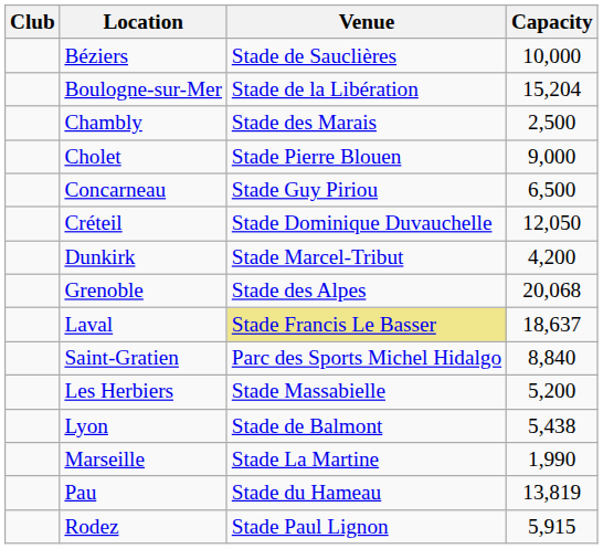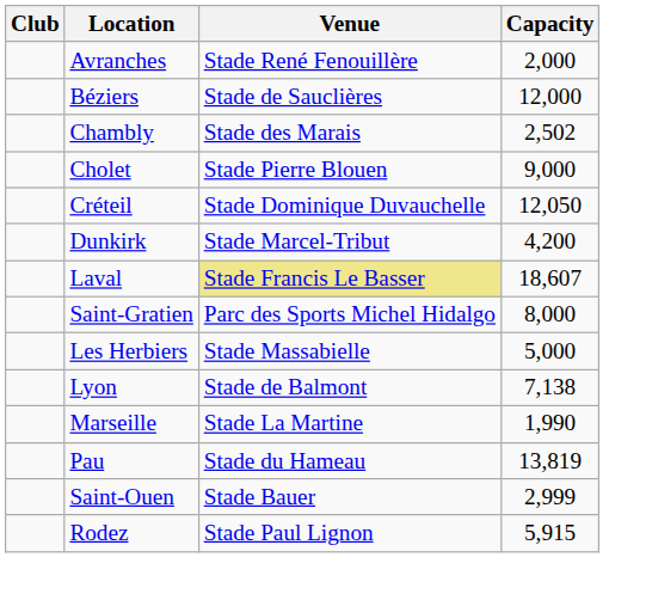 <table class="wikitable sortable">
 <tr>
 <th>Club</th>
 <th>Location</th>
 <th>Venue</th>
 <th>Capacity</th>
 </tr>
 <tr>
 <td></td>
-<td><a href='#'>Béziers</a></td>
-<td><a href='#'>Stade de Sauclières</a></td>
-<td align="center">10,000</td>
+<td><a href='#'>Avranches</a></td>
+<td><a href='#'>Stade René Fenouillère</a></td>
+<td align="center">2,000</td>
 </tr>
 <tr>
 <td></td>
-<td><a href='#'>Boulogne-sur-Mer</a></td>
-<td><a href='#'>Stade de la Libération</a></td>
-<td align="center">15,204</td>
+<td><a href='#'>Béziers</a></td>
+<td><a href='#'>Stade de Sauclières</a></td>
+<td align="center">12,000</td>
 </tr>
 <tr>
 <td></td>
 <td><a href='#'>Chambly</a></td>
 <td><a href='#'>Stade des Marais</a></td>
-<td align="center">2,500</td>
+<td align="center">2,502</td>
 </tr>
 <tr>
 <td></td>
 <td><a href='#'>Cholet</a></td>
 <td><a href='#'>Stade Pierre Blouen</a></td>
 <td align="center">9,000</td>
-</tr>
-<tr>
-<td></td>
-<td><a href='#'>Concarneau</a></td>
-<td><a href='#'>Stade Guy Piriou</a></td>
-<td align="center">6,500</td>
 </tr>
 <tr>
 <td></td>
 <td><a href='#'>Créteil</a></td>
 <td><a href='#'>Stade Dominique Duvauchelle</a></td>
 <td align="center">12,050</td>
 </tr>
 <tr>
 <td></td>
 <td><a href='#'>Dunkirk</a></td>
 <td><a href='#'>Stade Marcel-Tribut</a></td>
 <td align="center">4,200</td>
 </tr>
 <tr>
 <td></td>
-<td><a href='#'>Grenoble</a></td>
-<td><a href='#'>Stade des Alpes</a></td>
-<td align="center">20,068</td>
-</tr>
-<tr>
-<td></td>
 <td><a href='#'>Laval</a></td>
 <td style="background: khaki;"><a href='#'>Stade Francis Le Basser</a></td>
-<td align="center">18,637</td>
+<td align="center">18,607</td>
 </tr>
 <tr>
 <td></td>
 <td><a href='#'>Saint-Gratien</a></td>
 <td><a href='#'>Parc des Sports Michel Hidalgo</a></td>
-<td align="center">8,840</td>
+<td align="center">8,000</td>
 </tr>
 <tr>
 <td></td>
 <td><a href='#'>Les Herbiers</a></td>
 <td><a href='#'>Stade Massabielle</a></td>
-<td align="center">5,200</td>
+<td align="center">5,000</td>
 </tr>
 <tr>
 <td></td>
 <td><a href='#'>Lyon</a></td>
 <td><a href='#'>Stade de Balmont</a></td>
-<td align="center">5,438</td>
+<td align="center">7,138</td>
 </tr>
 <tr>
 <td></td>
 <td><a href='#'>Marseille</a></td>
 <td><a href='#'>Stade La Martine</a></td>
 <td align="center">1,990</td>
 </tr>
 <tr>
 <td></td>
 <td><a href='#'>Pau</a></td>
 <td><a href='#'>Stade du Hameau</a></td>
 <td align="center">13,819</td>
 </tr>
 <tr>
 <td></td>
+<td><a href='#'>Saint-Ouen</a></td>
+<td><a href='#'>Stade Bauer</a></td>
+<td align="center">2,999</td>
+</tr>
+<tr>
+<td></td>
 <td><a href='#'>Rodez</a></td>
 <td><a href='#'>Stade Paul Lignon</a></td>
 <td align="center">5,915</td>
 </tr>
 </table>
